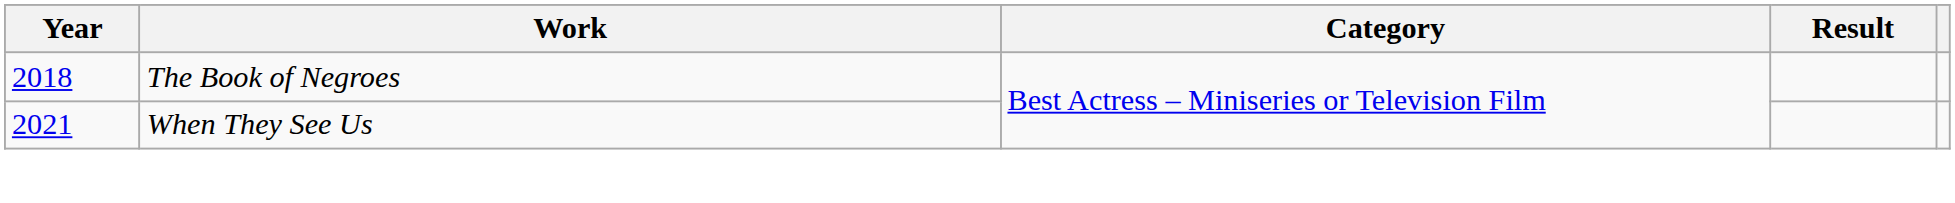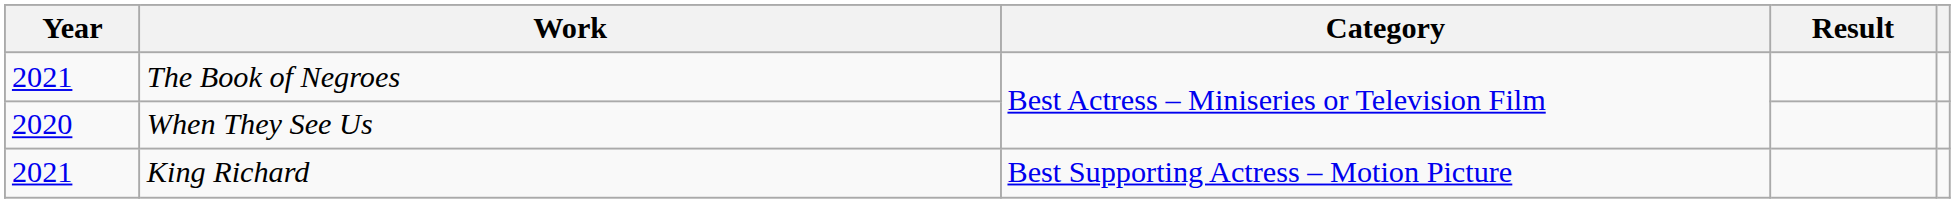 <table class="wikitable">
 <tr>
 <th scope="col" style="width:4em;">Year</th>
 <th scope="col" style="width:28em;">Work</th>
 <th scope="col" style="width:25em;">Category</th>
 <th scope="col" style="width:5em;">Result</th>
 <th></th>
 </tr>
 <tr>
-<td><a href='#'>2018</a></td>
+<td><a href='#'>2021</a></td>
 <td><em>The Book of Negroes</em></td>
 <td rowspan="2"><a href='#'>Best Actress – Miniseries or Television Film</a></td>
 <td></td>
 <td></td>
 </tr>
 <tr>
-<td><a href='#'>2021</a></td>
+<td><a href='#'>2020</a></td>
 <td><em>When They See Us</em></td>
 <td></td>
 <td></td>
 </tr>
+<tr>
+<td><a href='#'>2021</a></td>
+<td><em>King Richard</em></td>
+<td><a href='#'>Best Supporting Actress – Motion Picture</a></td>
+<td></td>
+<td></td>
+</tr>
 </table>
